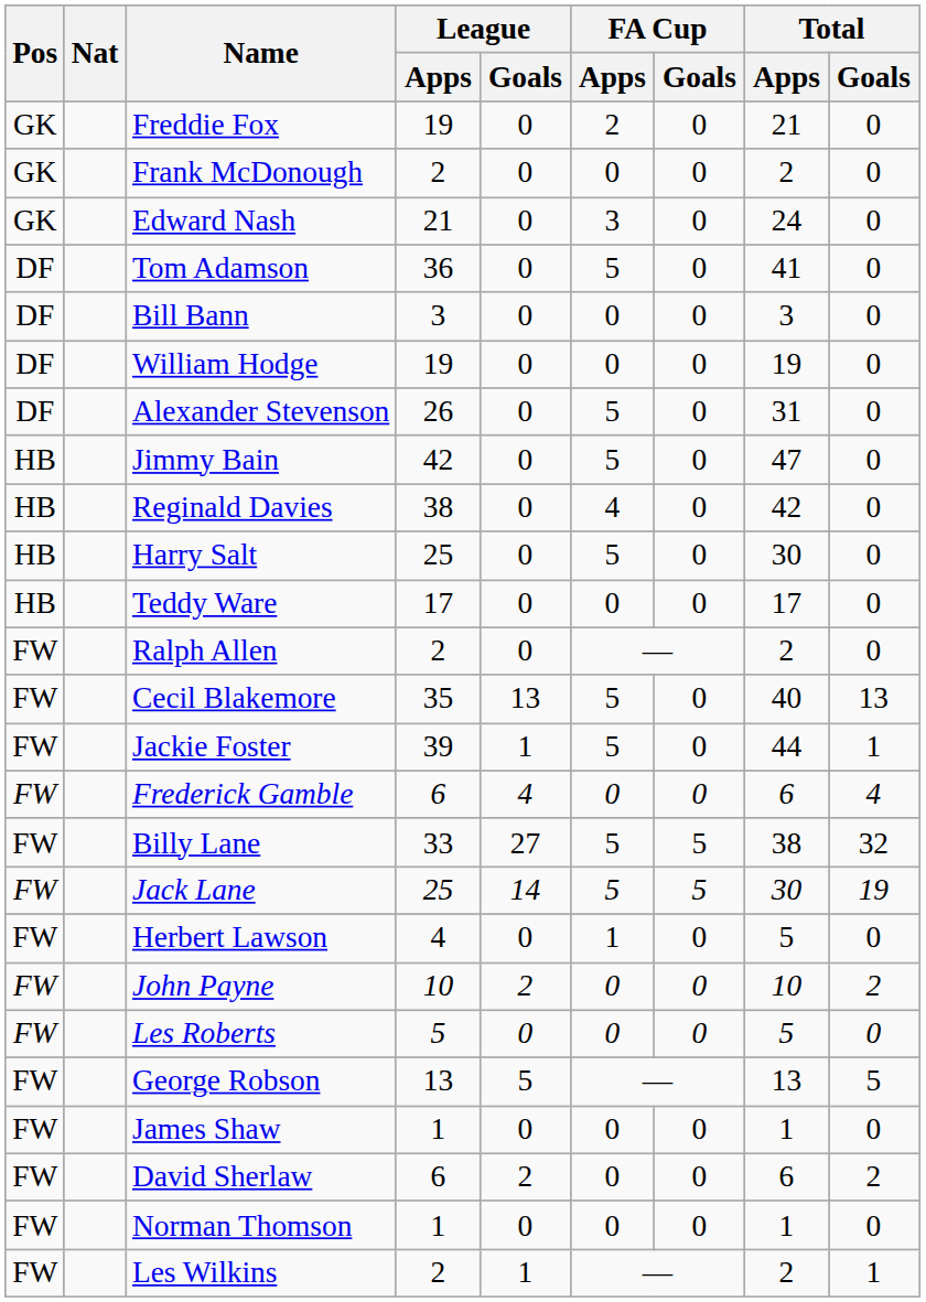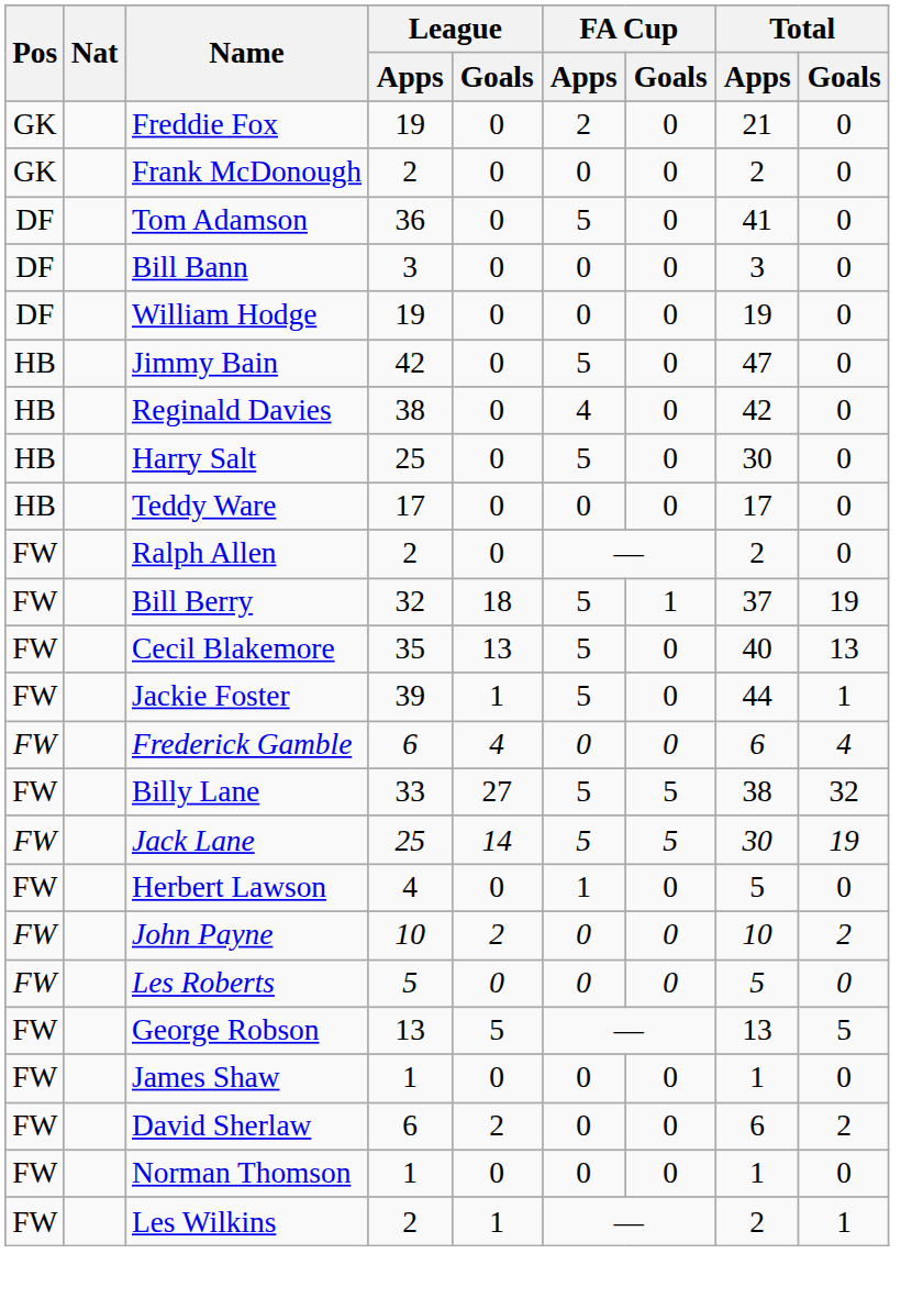 <table class="wikitable" style="text-align:center">
 <tr>
 <th rowspan="2">Pos</th>
 <th rowspan="2">Nat</th>
 <th rowspan="2">Name</th>
 <th colspan="2" style="width:85px;">League</th>
 <th colspan="2" style="width:85px;">FA Cup</th>
 <th colspan="2" style="width:85px;">Total</th>
 </tr>
 <tr>
 <th>Apps</th>
 <th>Goals</th>
 <th>Apps</th>
 <th>Goals</th>
 <th>Apps</th>
 <th>Goals</th>
 </tr>
 <tr>
 <td>GK</td>
 <td></td>
 <td style="text-align:left;"><a href='#'>Freddie Fox</a></td>
 <td>19</td>
 <td>0</td>
 <td>2</td>
 <td>0</td>
 <td>21</td>
 <td>0</td>
 </tr>
 <tr>
 <td>GK</td>
 <td></td>
 <td style="text-align:left;"><a href='#'>Frank McDonough</a></td>
 <td>2</td>
 <td>0</td>
 <td>0</td>
 <td>0</td>
 <td>2</td>
 <td>0</td>
 </tr>
 <tr>
-<td>GK</td>
-<td></td>
-<td style="text-align:left;"><a href='#'>Edward Nash</a></td>
-<td>21</td>
-<td>0</td>
-<td>3</td>
-<td>0</td>
-<td>24</td>
-<td>0</td>
-</tr>
-<tr>
 <td>DF</td>
 <td></td>
 <td style="text-align:left;"><a href='#'>Tom Adamson</a></td>
 <td>36</td>
 <td>0</td>
 <td>5</td>
 <td>0</td>
 <td>41</td>
 <td>0</td>
 </tr>
 <tr>
 <td>DF</td>
 <td></td>
 <td style="text-align:left;"><a href='#'>Bill Bann</a></td>
 <td>3</td>
 <td>0</td>
 <td>0</td>
 <td>0</td>
 <td>3</td>
 <td>0</td>
 </tr>
 <tr>
 <td>DF</td>
 <td></td>
 <td style="text-align:left;"><a href='#'>William Hodge</a></td>
 <td>19</td>
 <td>0</td>
 <td>0</td>
 <td>0</td>
 <td>19</td>
-<td>0</td>
-</tr>
-<tr>
-<td>DF</td>
-<td></td>
-<td style="text-align:left;"><a href='#'>Alexander Stevenson</a></td>
-<td>26</td>
-<td>0</td>
-<td>5</td>
-<td>0</td>
-<td>31</td>
 <td>0</td>
 </tr>
 <tr>
 <td>HB</td>
 <td></td>
 <td style="text-align:left;"><a href='#'>Jimmy Bain</a></td>
 <td>42</td>
 <td>0</td>
 <td>5</td>
 <td>0</td>
 <td>47</td>
 <td>0</td>
 </tr>
 <tr>
 <td>HB</td>
 <td></td>
 <td style="text-align:left;"><a href='#'>Reginald Davies</a></td>
 <td>38</td>
 <td>0</td>
 <td>4</td>
 <td>0</td>
 <td>42</td>
 <td>0</td>
 </tr>
 <tr>
 <td>HB</td>
 <td></td>
 <td style="text-align:left;"><a href='#'>Harry Salt</a></td>
 <td>25</td>
 <td>0</td>
 <td>5</td>
 <td>0</td>
 <td>30</td>
 <td>0</td>
 </tr>
 <tr>
 <td>HB</td>
 <td></td>
 <td style="text-align:left;"><a href='#'>Teddy Ware</a></td>
 <td>17</td>
 <td>0</td>
 <td>0</td>
 <td>0</td>
 <td>17</td>
 <td>0</td>
 </tr>
 <tr>
 <td>FW</td>
 <td></td>
 <td style="text-align:left;"><a href='#'>Ralph Allen</a></td>
 <td>2</td>
 <td>0</td>
 <td colspan="2">—</td>
 <td>2</td>
 <td>0</td>
+</tr>
+<tr>
+<td>FW</td>
+<td></td>
+<td style="text-align:left;"><a href='#'>Bill Berry</a></td>
+<td>32</td>
+<td>18</td>
+<td>5</td>
+<td>1</td>
+<td>37</td>
+<td>19</td>
 </tr>
 <tr>
 <td>FW</td>
 <td></td>
 <td style="text-align:left;"><a href='#'>Cecil Blakemore</a></td>
 <td>35</td>
 <td>13</td>
 <td>5</td>
 <td>0</td>
 <td>40</td>
 <td>13</td>
 </tr>
 <tr>
 <td>FW</td>
 <td></td>
 <td style="text-align:left;"><a href='#'>Jackie Foster</a></td>
 <td>39</td>
 <td>1</td>
 <td>5</td>
 <td>0</td>
 <td>44</td>
 <td>1</td>
 </tr>
 <tr>
 <td><em>FW</em></td>
 <td><em></em></td>
 <td style="text-align:left;"><a href='#'><em>Frederick Gamble</em></a></td>
 <td><em>6</em></td>
 <td><em>4</em></td>
 <td><em>0</em></td>
 <td><em>0</em></td>
 <td><em>6</em></td>
 <td><em>4</em></td>
 </tr>
 <tr>
 <td>FW</td>
 <td></td>
 <td style="text-align:left;"><a href='#'>Billy Lane</a></td>
 <td>33</td>
 <td>27</td>
 <td>5</td>
 <td>5</td>
 <td>38</td>
 <td>32</td>
 </tr>
 <tr>
 <td><em>FW</em></td>
 <td><em></em></td>
 <td style="text-align:left;"><em><a href='#'>Jack Lane</a></em></td>
 <td><em>25</em></td>
 <td><em>14</em></td>
 <td><em>5</em></td>
 <td><em>5</em></td>
 <td><em>30</em></td>
 <td><em>19</em></td>
 </tr>
 <tr>
 <td>FW</td>
 <td></td>
 <td style="text-align:left;"><a href='#'>Herbert Lawson</a></td>
 <td>4</td>
 <td>0</td>
 <td>1</td>
 <td>0</td>
 <td>5</td>
 <td>0</td>
 </tr>
 <tr>
 <td><em>FW</em></td>
 <td><em></em></td>
 <td style="text-align:left;"><a href='#'><em>John Payne</em></a></td>
 <td><em>10</em></td>
 <td><em>2</em></td>
 <td><em>0</em></td>
 <td><em>0</em></td>
 <td><em>10</em></td>
 <td><em>2</em></td>
 </tr>
 <tr>
 <td><em>FW</em></td>
 <td><em></em></td>
 <td style="text-align:left;"><a href='#'><em>Les Roberts</em></a></td>
 <td><em>5</em></td>
 <td><em>0</em></td>
 <td><em>0</em></td>
 <td><em>0</em></td>
 <td><em>5</em></td>
 <td><em>0</em></td>
 </tr>
 <tr>
 <td>FW</td>
 <td><em></em></td>
 <td style="text-align:left;"><a href='#'>George Robson</a></td>
 <td>13</td>
 <td>5</td>
 <td colspan="2">—</td>
 <td>13</td>
 <td>5</td>
 </tr>
 <tr>
 <td>FW</td>
 <td><em></em></td>
 <td style="text-align:left;"><a href='#'>James Shaw</a></td>
 <td>1</td>
 <td>0</td>
 <td>0</td>
 <td>0</td>
 <td>1</td>
 <td>0</td>
 </tr>
 <tr>
 <td>FW</td>
 <td></td>
 <td style="text-align:left;"><a href='#'>David Sherlaw</a></td>
 <td>6</td>
 <td>2</td>
 <td>0</td>
 <td>0</td>
 <td>6</td>
 <td>2</td>
 </tr>
 <tr>
 <td>FW</td>
 <td></td>
 <td style="text-align:left;"><a href='#'>Norman Thomson</a></td>
 <td>1</td>
 <td>0</td>
 <td>0</td>
 <td>0</td>
 <td>1</td>
 <td>0</td>
 </tr>
 <tr>
 <td>FW</td>
 <td></td>
 <td style="text-align:left;"><a href='#'>Les Wilkins</a></td>
 <td>2</td>
 <td>1</td>
 <td colspan="2">—</td>
 <td>2</td>
 <td>1</td>
 </tr>
 </table>
